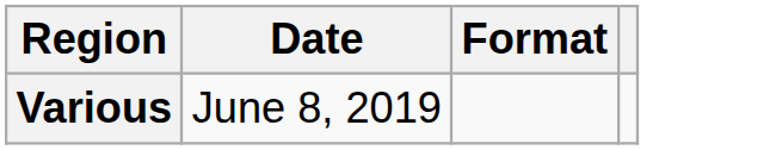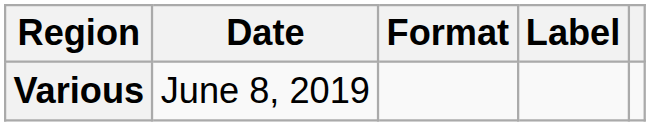 <table class="wikitable plainrowheaders">
 <tr>
 <th scope="col">Region</th>
 <th scope="col">Date</th>
 <th scope="col">Format</th>
+<th scope="col">Label</th>
 <th scope="col"></th>
 </tr>
 <tr>
 <th scope="row">Various</th>
 <td>June 8, 2019</td>
 <td></td>
 <td></td>
+<td></td>
 </tr>
 </table>
